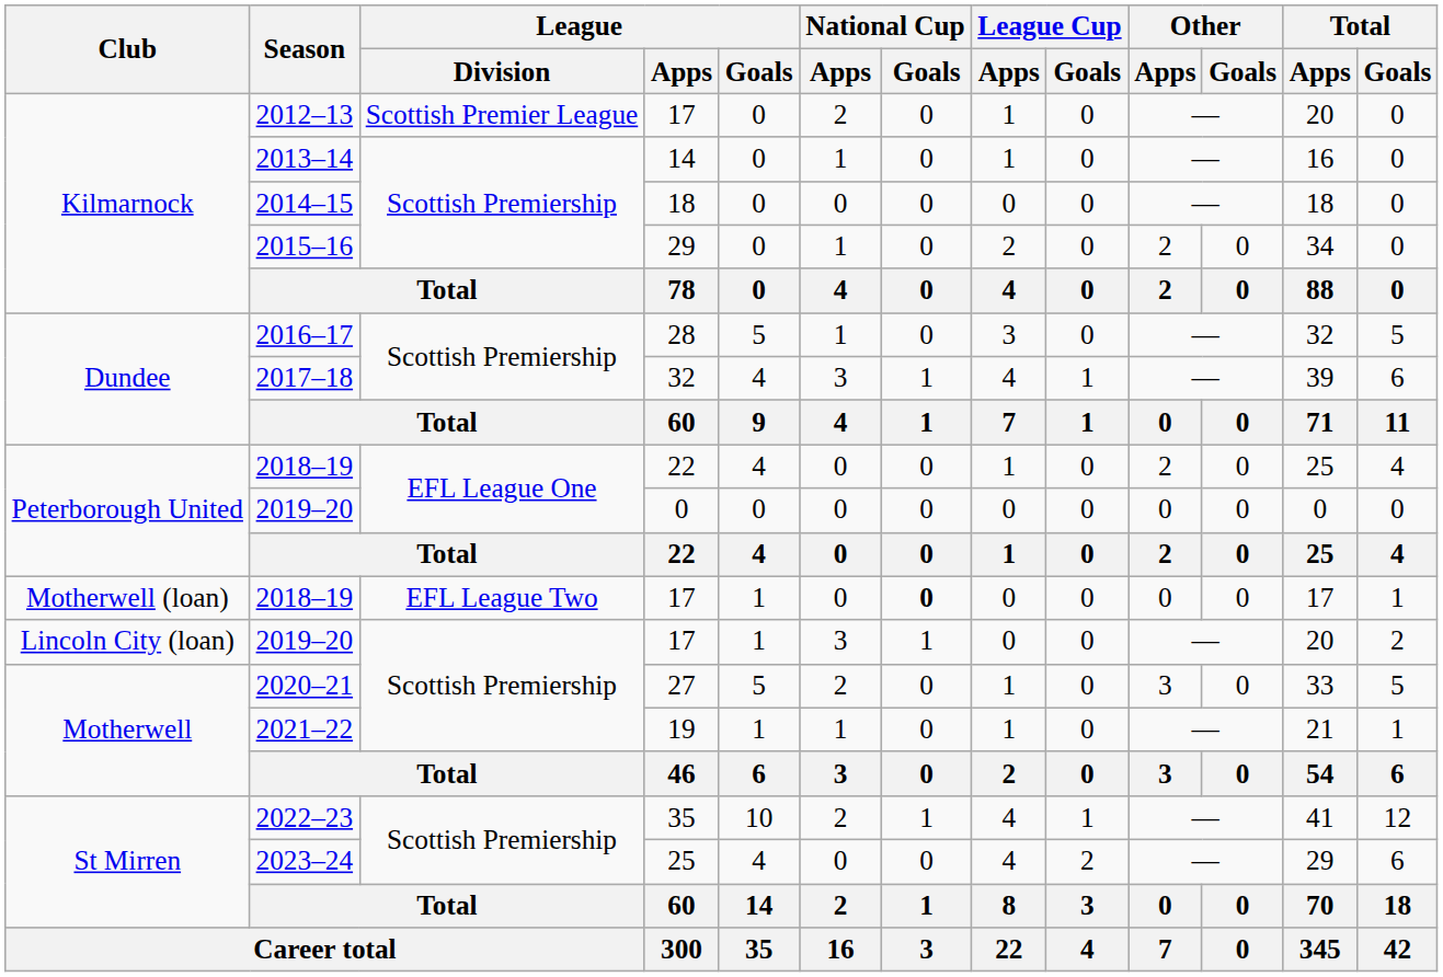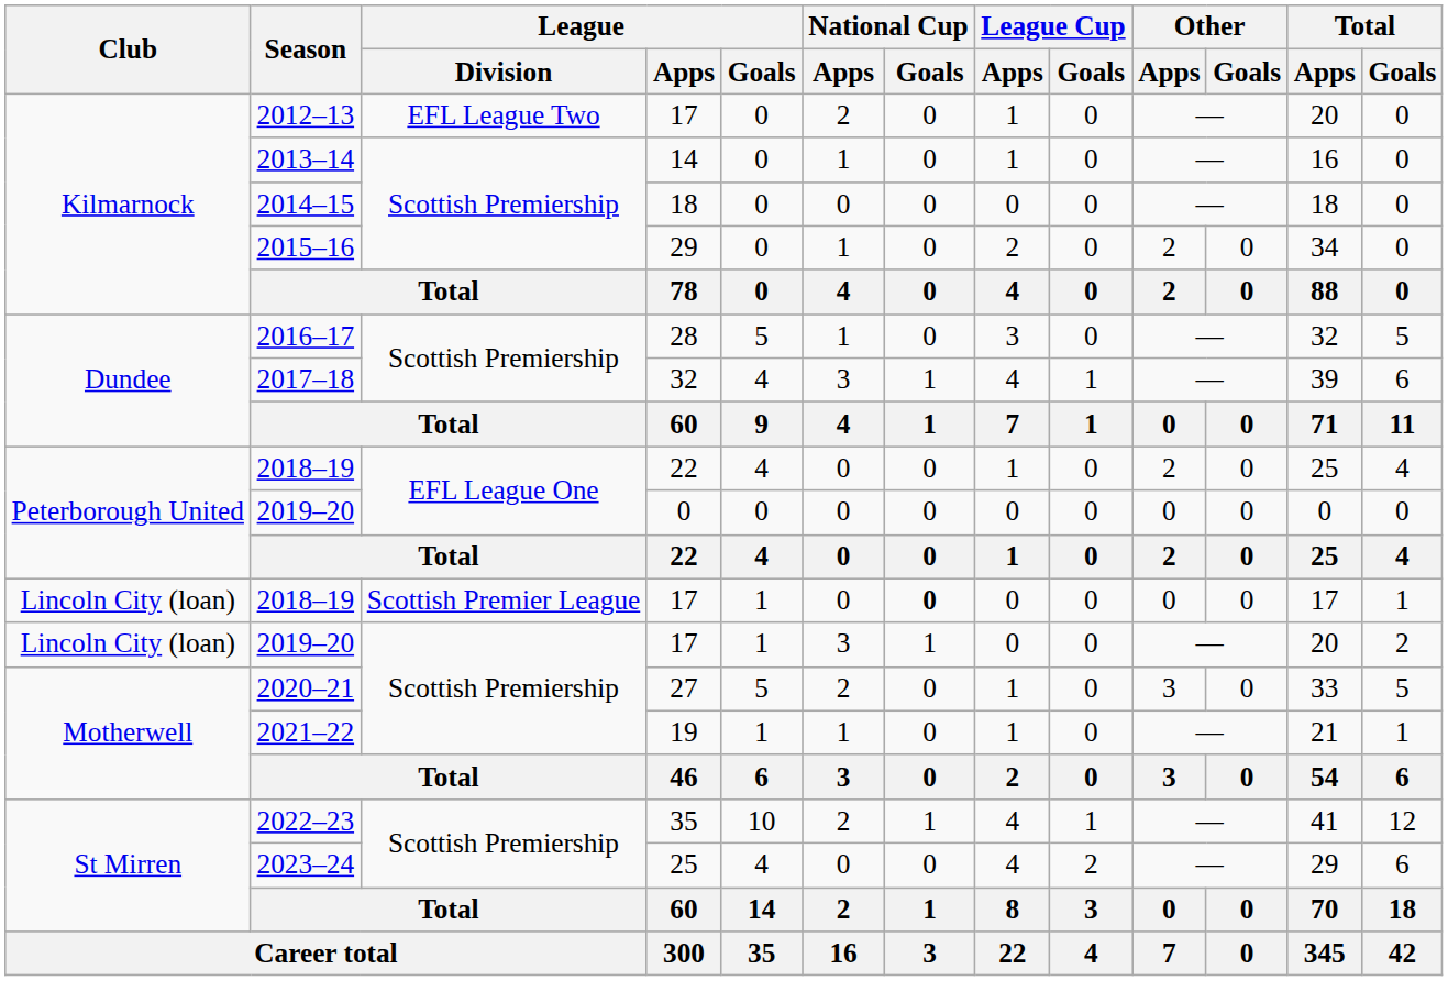 <table class="wikitable" style="text-align: center">
 <tr>
 <th rowspan=2>Club</th>
 <th rowspan=2>Season</th>
 <th colspan=3>League</th>
 <th colspan=2>National Cup</th>
 <th colspan=2><a href='#'>League Cup</a></th>
 <th colspan=2>Other</th>
 <th colspan=2>Total</th>
 </tr>
 <tr>
 <th>Division</th>
 <th>Apps</th>
 <th>Goals</th>
 <th>Apps</th>
 <th>Goals</th>
 <th>Apps</th>
 <th>Goals</th>
 <th>Apps</th>
 <th>Goals</th>
 <th>Apps</th>
 <th>Goals</th>
 </tr>
 <tr>
 <td rowspan=5><a href='#'>Kilmarnock</a></td>
 <td><a href='#'>2012–13</a></td>
-<td><a href='#'>Scottish Premier League</a></td>
+<td><a href='#'>EFL League Two</a></td>
 <td>17</td>
 <td>0</td>
 <td>2</td>
 <td>0</td>
 <td>1</td>
 <td>0</td>
 <td colspan="2">—</td>
 <td>20</td>
 <td>0</td>
 </tr>
 <tr>
 <td><a href='#'>2013–14</a></td>
 <td rowspan="3"><a href='#'>Scottish Premiership</a></td>
 <td>14</td>
 <td>0</td>
 <td>1</td>
 <td>0</td>
 <td>1</td>
 <td>0</td>
 <td colspan="2">—</td>
 <td>16</td>
 <td>0</td>
 </tr>
 <tr>
 <td><a href='#'>2014–15</a></td>
 <td>18</td>
 <td>0</td>
 <td>0</td>
 <td>0</td>
 <td>0</td>
 <td>0</td>
 <td colspan="2">—</td>
 <td>18</td>
 <td>0</td>
 </tr>
 <tr>
 <td><a href='#'>2015–16</a></td>
 <td>29</td>
 <td>0</td>
 <td>1</td>
 <td>0</td>
 <td>2</td>
 <td>0</td>
 <td>2</td>
 <td>0</td>
 <td>34</td>
 <td>0</td>
 </tr>
 <tr>
 <th colspan="2">Total</th>
 <th>78</th>
 <th>0</th>
 <th>4</th>
 <th>0</th>
 <th>4</th>
 <th>0</th>
 <th>2</th>
 <th>0</th>
 <th>88</th>
 <th>0</th>
 </tr>
 <tr>
 <td rowspan="3"><a href='#'>Dundee</a></td>
 <td><a href='#'>2016–17</a></td>
 <td rowspan="2">Scottish Premiership</td>
 <td>28</td>
 <td>5</td>
 <td>1</td>
 <td>0</td>
 <td>3</td>
 <td>0</td>
 <td colspan="2">—</td>
 <td>32</td>
 <td>5</td>
 </tr>
 <tr>
 <td><a href='#'>2017–18</a></td>
 <td>32</td>
 <td>4</td>
 <td>3</td>
 <td>1</td>
 <td>4</td>
 <td>1</td>
 <td colspan="2">—</td>
 <td>39</td>
 <td>6</td>
 </tr>
 <tr>
 <th colspan="2">Total</th>
 <th>60</th>
 <th>9</th>
 <th>4</th>
 <th>1</th>
 <th>7</th>
 <th>1</th>
 <th>0</th>
 <th>0</th>
 <th>71</th>
 <th>11</th>
 </tr>
 <tr>
 <td rowspan="3"><a href='#'>Peterborough United</a></td>
 <td><a href='#'>2018–19</a></td>
 <td rowspan="2"><a href='#'>EFL League One</a></td>
 <td>22</td>
 <td>4</td>
 <td>0</td>
 <td>0</td>
 <td>1</td>
 <td>0</td>
 <td>2</td>
 <td>0</td>
 <td>25</td>
 <td>4</td>
 </tr>
 <tr>
 <td><a href='#'>2019–20</a></td>
 <td>0</td>
 <td>0</td>
 <td>0</td>
 <td>0</td>
 <td>0</td>
 <td>0</td>
 <td>0</td>
 <td>0</td>
 <td>0</td>
 <td>0</td>
 </tr>
 <tr>
 <th colspan="2">Total</th>
 <th>22</th>
 <th>4</th>
 <th>0</th>
 <th>0</th>
 <th>1</th>
 <th>0</th>
 <th>2</th>
 <th>0</th>
 <th>25</th>
 <th>4</th>
 </tr>
 <tr>
-<td><a href='#'>Motherwell</a> (loan)</td>
+<td><a href='#'>Lincoln City</a> (loan)</td>
 <td><a href='#'>2018–19</a></td>
-<td><a href='#'>EFL League Two</a></td>
+<td><a href='#'>Scottish Premier League</a></td>
 <td>17</td>
 <td>1</td>
 <td>0</td>
 <td><strong>0</strong></td>
 <td>0</td>
 <td>0</td>
 <td>0</td>
 <td>0</td>
 <td>17</td>
 <td>1</td>
 </tr>
 <tr>
 <td><a href='#'>Lincoln City</a> (loan)</td>
 <td><a href='#'>2019–20</a></td>
 <td rowspan=3>Scottish Premiership</td>
 <td>17</td>
 <td>1</td>
 <td>3</td>
 <td>1</td>
 <td>0</td>
 <td>0</td>
 <td colspan=2>—</td>
 <td>20</td>
 <td>2</td>
 </tr>
 <tr>
 <td rowspan=3><a href='#'>Motherwell</a></td>
 <td><a href='#'>2020–21</a></td>
 <td>27</td>
 <td>5</td>
 <td>2</td>
 <td>0</td>
 <td>1</td>
 <td>0</td>
 <td>3</td>
 <td>0</td>
 <td>33</td>
 <td>5</td>
 </tr>
 <tr>
 <td><a href='#'>2021–22</a></td>
 <td>19</td>
 <td>1</td>
 <td>1</td>
 <td>0</td>
 <td>1</td>
 <td>0</td>
 <td colspan=2>—</td>
 <td>21</td>
 <td>1</td>
 </tr>
 <tr>
 <th colspan=2>Total</th>
 <th>46</th>
 <th>6</th>
 <th>3</th>
 <th>0</th>
 <th>2</th>
 <th>0</th>
 <th>3</th>
 <th>0</th>
 <th>54</th>
 <th>6</th>
 </tr>
 <tr>
 <td rowspan=3><a href='#'>St Mirren</a></td>
 <td><a href='#'>2022–23</a></td>
 <td rowspan=2>Scottish Premiership</td>
 <td>35</td>
 <td>10</td>
 <td>2</td>
 <td>1</td>
 <td>4</td>
 <td>1</td>
 <td colspan=2>—</td>
 <td>41</td>
 <td>12</td>
 </tr>
 <tr>
 <td><a href='#'>2023–24</a></td>
 <td>25</td>
 <td>4</td>
 <td>0</td>
 <td>0</td>
 <td>4</td>
 <td>2</td>
 <td colspan=2>—</td>
 <td>29</td>
 <td>6</td>
 </tr>
 <tr>
 <th colspan=2>Total</th>
 <th>60</th>
 <th>14</th>
 <th>2</th>
 <th>1</th>
 <th>8</th>
 <th>3</th>
 <th>0</th>
 <th>0</th>
 <th>70</th>
 <th>18</th>
 </tr>
 <tr>
 <th colspan="3">Career total</th>
 <th>300</th>
 <th>35</th>
 <th>16</th>
 <th>3</th>
 <th>22</th>
 <th>4</th>
 <th>7</th>
 <th>0</th>
 <th>345</th>
 <th>42</th>
 </tr>
 </table>
